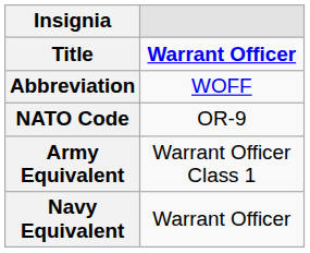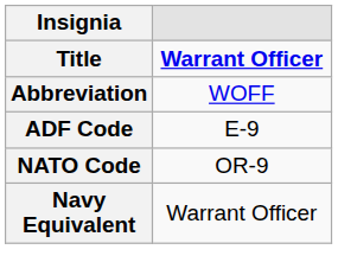 <table class="wikitable">
 <tr>
 <th scope="col" width="80">Insignia</th>
 <td align="center" width="120" style="background-color: #e3e3e3;"></td>
 </tr>
 <tr>
 <th scope="col">Title</th>
 <td align="center"><strong><a href='#'>Warrant Officer</a></strong></td>
 </tr>
 <tr>
 <th scope="col">Abbreviation</th>
 <td align="center"><a href='#'>WOFF</a></td>
 </tr>
+<tr>
+<th scope="col" width="80">ADF Code</th>
+<td align="center">E-9</td>
+</tr>
 <tr align="center" |>
 <th>NATO Code</th>
 <td>OR-9</td>
-</tr>
-<tr>
-<th scope="col">Army Equivalent</th>
-<td align="center">Warrant Officer Class 1</td>
 </tr>
 <tr>
 <th scope="col">Navy Equivalent</th>
 <td align="center">Warrant Officer</td>
 </tr>
 </table>
